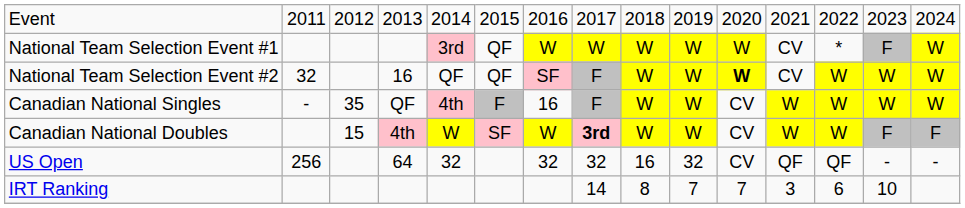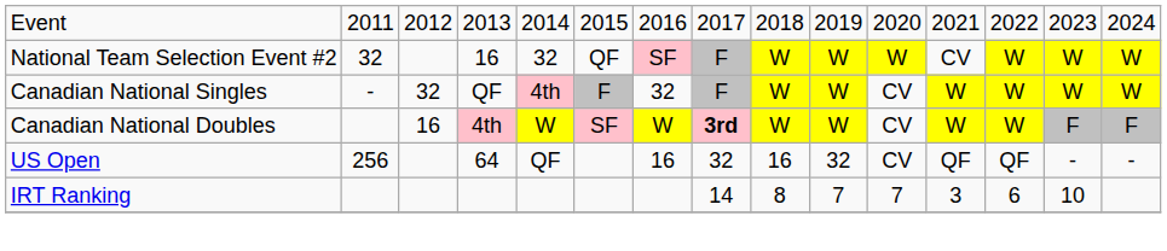 <table class="wikitable" style="font-size:90%;" align=center>
 <tr>
 <td>Event</td>
 <td>2011</td>
 <td>2012</td>
 <td>2013</td>
 <td>2014</td>
 <td>2015</td>
 <td>2016</td>
 <td>2017</td>
 <td>2018</td>
 <td>2019</td>
 <td>2020</td>
 <td>2021</td>
 <td>2022</td>
 <td>2023</td>
 <td>2024</td>
 </tr>
 <tr>
-<td align="left">National Team Selection Event #1</td>
-<td></td>
-<td></td>
-<td></td>
-<td bgcolor=pink align=center>3rd</td>
-<td align=center>QF</td>
-<td bgcolor=yellow align=center>W</td>
-<td bgcolor=yellow align=center>W</td>
-<td bgcolor=yellow align=center>W</td>
-<td bgcolor=yellow align=center>W</td>
-<td bgcolor=yellow align=center>W</td>
-<td align=center>CV</td>
-<td align=center>*</td>
-<td bgcolor=silver align=center>F</td>
-<td bgcolor=yellow align=center>W</td>
-</tr>
-<tr>
 <td align="left">National Team Selection Event #2</td>
 <td align=center>32</td>
 <td></td>
 <td align=center>16</td>
-<td align=center>QF</td>
+<td align=center>32</td>
 <td align=center>QF</td>
 <td bgcolor=pink align=center>SF</td>
 <td bgcolor=silver align=center>F</td>
 <td bgcolor=yellow align=center>W</td>
 <td bgcolor=yellow align=center>W</td>
-<td bgcolor=yellow align=center><strong>W</strong></td>
+<td bgcolor=yellow align=center>W</td>
 <td align=center>CV</td>
 <td bgcolor=yellow align=center>W</td>
 <td bgcolor=yellow align=center>W</td>
 <td bgcolor=yellow align=center>W</td>
 </tr>
 <tr>
 <td align="left">Canadian National Singles</td>
 <td align=center>-</td>
-<td align=center>35</td>
+<td align=center>32</td>
 <td align=center>QF</td>
 <td bgcolor=pink align=center>4th</td>
 <td bgcolor=silver align=center>F</td>
-<td align=center>16</td>
+<td align=center>32</td>
 <td bgcolor=silver align=center>F</td>
 <td bgcolor=yellow align=center>W</td>
 <td bgcolor=yellow align=center>W</td>
 <td align=center>CV</td>
 <td bgcolor=yellow align=center>W</td>
 <td bgcolor=yellow align=center>W</td>
 <td bgcolor=yellow align=center>W</td>
 <td bgcolor=yellow align=center>W</td>
 </tr>
 <tr>
 <td align="left">Canadian National Doubles</td>
 <td></td>
-<td align=center>15</td>
+<td align=center>16</td>
 <td bgcolor=pink align=center>4th</td>
 <td bgcolor=yellow align=center>W</td>
 <td bgcolor=pink align=center>SF</td>
 <td bgcolor=yellow align=center>W</td>
 <td bgcolor=pink align=center><strong>3rd</strong></td>
 <td bgcolor=yellow align=center>W</td>
 <td bgcolor=yellow align=center>W</td>
 <td align=center>CV</td>
 <td bgcolor=yellow align=center>W</td>
 <td bgcolor=yellow align=center>W</td>
 <td bgcolor=silver align=center>F</td>
 <td bgcolor=silver align=center>F</td>
 </tr>
 <tr>
 <td align="left"><a href='#'>US Open</a></td>
 <td align=center>256</td>
 <td></td>
 <td align=center>64</td>
-<td align=center>32</td>
+<td align=center>QF</td>
 <td></td>
-<td align=center>32</td>
+<td align=center>16</td>
 <td align=center>32</td>
 <td align=center>16</td>
 <td align=center>32</td>
 <td align=center>CV</td>
 <td align=center>QF</td>
 <td align=center>QF</td>
 <td align=center>-</td>
 <td align=center>-</td>
 </tr>
 <tr>
 <td align="left"><a href='#'>IRT Ranking</a></td>
 <td></td>
 <td></td>
 <td></td>
 <td></td>
 <td></td>
 <td></td>
 <td align=center>14</td>
 <td align=center>8</td>
 <td align=center>7</td>
 <td align=center>7</td>
 <td align=center>3</td>
 <td align=center>6</td>
 <td align=center>10</td>
 <td></td>
 </tr>
 <tr>
 </tr>
 </table>
